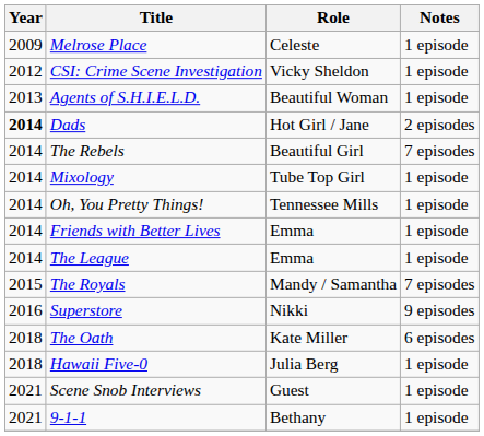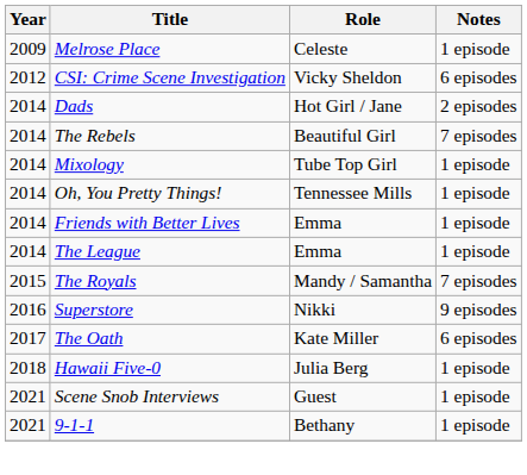 <table class="wikitable sortable">
 <tr>
 <th>Year</th>
 <th>Title</th>
 <th>Role</th>
 <th>Notes</th>
 </tr>
 <tr>
 <td>2009</td>
 <td><em><a href='#'>Melrose Place</a></em></td>
 <td>Celeste</td>
 <td>1 episode</td>
 </tr>
 <tr>
 <td>2012</td>
 <td><em><a href='#'>CSI: Crime Scene Investigation</a></em></td>
 <td>Vicky Sheldon</td>
-<td>1 episode</td>
+<td>6 episodes</td>
 </tr>
 <tr>
-<td>2013</td>
-<td><em><a href='#'>Agents of S.H.I.E.L.D.</a></em></td>
-<td>Beautiful Woman</td>
-<td>1 episode</td>
-</tr>
-<tr>
-<td><strong>2014</strong></td>
+<td>2014</td>
 <td><em><a href='#'>Dads</a></em></td>
 <td>Hot Girl / Jane</td>
 <td>2 episodes</td>
 </tr>
 <tr>
 <td>2014</td>
 <td><em>The Rebels</em></td>
 <td>Beautiful Girl</td>
 <td>7 episodes</td>
 </tr>
 <tr>
 <td>2014</td>
 <td><em><a href='#'>Mixology</a></em></td>
 <td>Tube Top Girl</td>
 <td>1 episode</td>
 </tr>
 <tr>
 <td>2014</td>
 <td><em>Oh, You Pretty Things!</em></td>
 <td>Tennessee Mills</td>
 <td>1 episode</td>
 </tr>
 <tr>
 <td>2014</td>
 <td><em><a href='#'>Friends with Better Lives</a></em></td>
 <td>Emma</td>
 <td>1 episode</td>
 </tr>
 <tr>
 <td>2014</td>
 <td><em><a href='#'>The League</a></em></td>
 <td>Emma</td>
 <td>1 episode</td>
 </tr>
 <tr>
 <td>2015</td>
 <td><em><a href='#'>The Royals</a></em></td>
 <td>Mandy / Samantha</td>
 <td>7 episodes</td>
 </tr>
 <tr>
 <td>2016</td>
 <td><em><a href='#'>Superstore</a></em></td>
 <td>Nikki</td>
 <td>9 episodes</td>
 </tr>
 <tr>
-<td>2018</td>
+<td>2017</td>
 <td><em><a href='#'>The Oath</a></em></td>
 <td>Kate Miller</td>
 <td>6 episodes</td>
 </tr>
 <tr>
 <td>2018</td>
 <td><em><a href='#'>Hawaii Five-0</a></em></td>
 <td>Julia Berg</td>
 <td>1 episode</td>
 </tr>
 <tr>
 <td>2021</td>
 <td><em>Scene Snob Interviews</em></td>
 <td>Guest</td>
 <td>1 episode</td>
 </tr>
 <tr>
 <td>2021</td>
 <td><em><a href='#'>9-1-1</a></em></td>
 <td>Bethany</td>
 <td>1 episode</td>
 </tr>
 <tr>
 </tr>
 </table>
